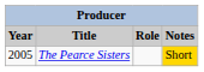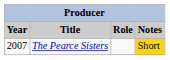 <table class="wikitable" style="font-size:90%">
 <tr style="text-align:center;">
 <th colspan=4 style="background:#B0C4DE;">Producer</th>
 </tr>
 <tr style="text-align:center;">
 <th style="background:#ccc;">Year</th>
 <th style="background:#ccc;">Title</th>
 <th style="background:#ccc;">Role</th>
 <th style="background:#ccc;">Notes</th>
 </tr>
 <tr>
-<td>2005</td>
+<td>2007</td>
 <td><em><a href='#'>The Pearce Sisters</a></em></td>
 <td></td>
 <td style="background: gold;">Short</td>
 </tr>
 </table>
